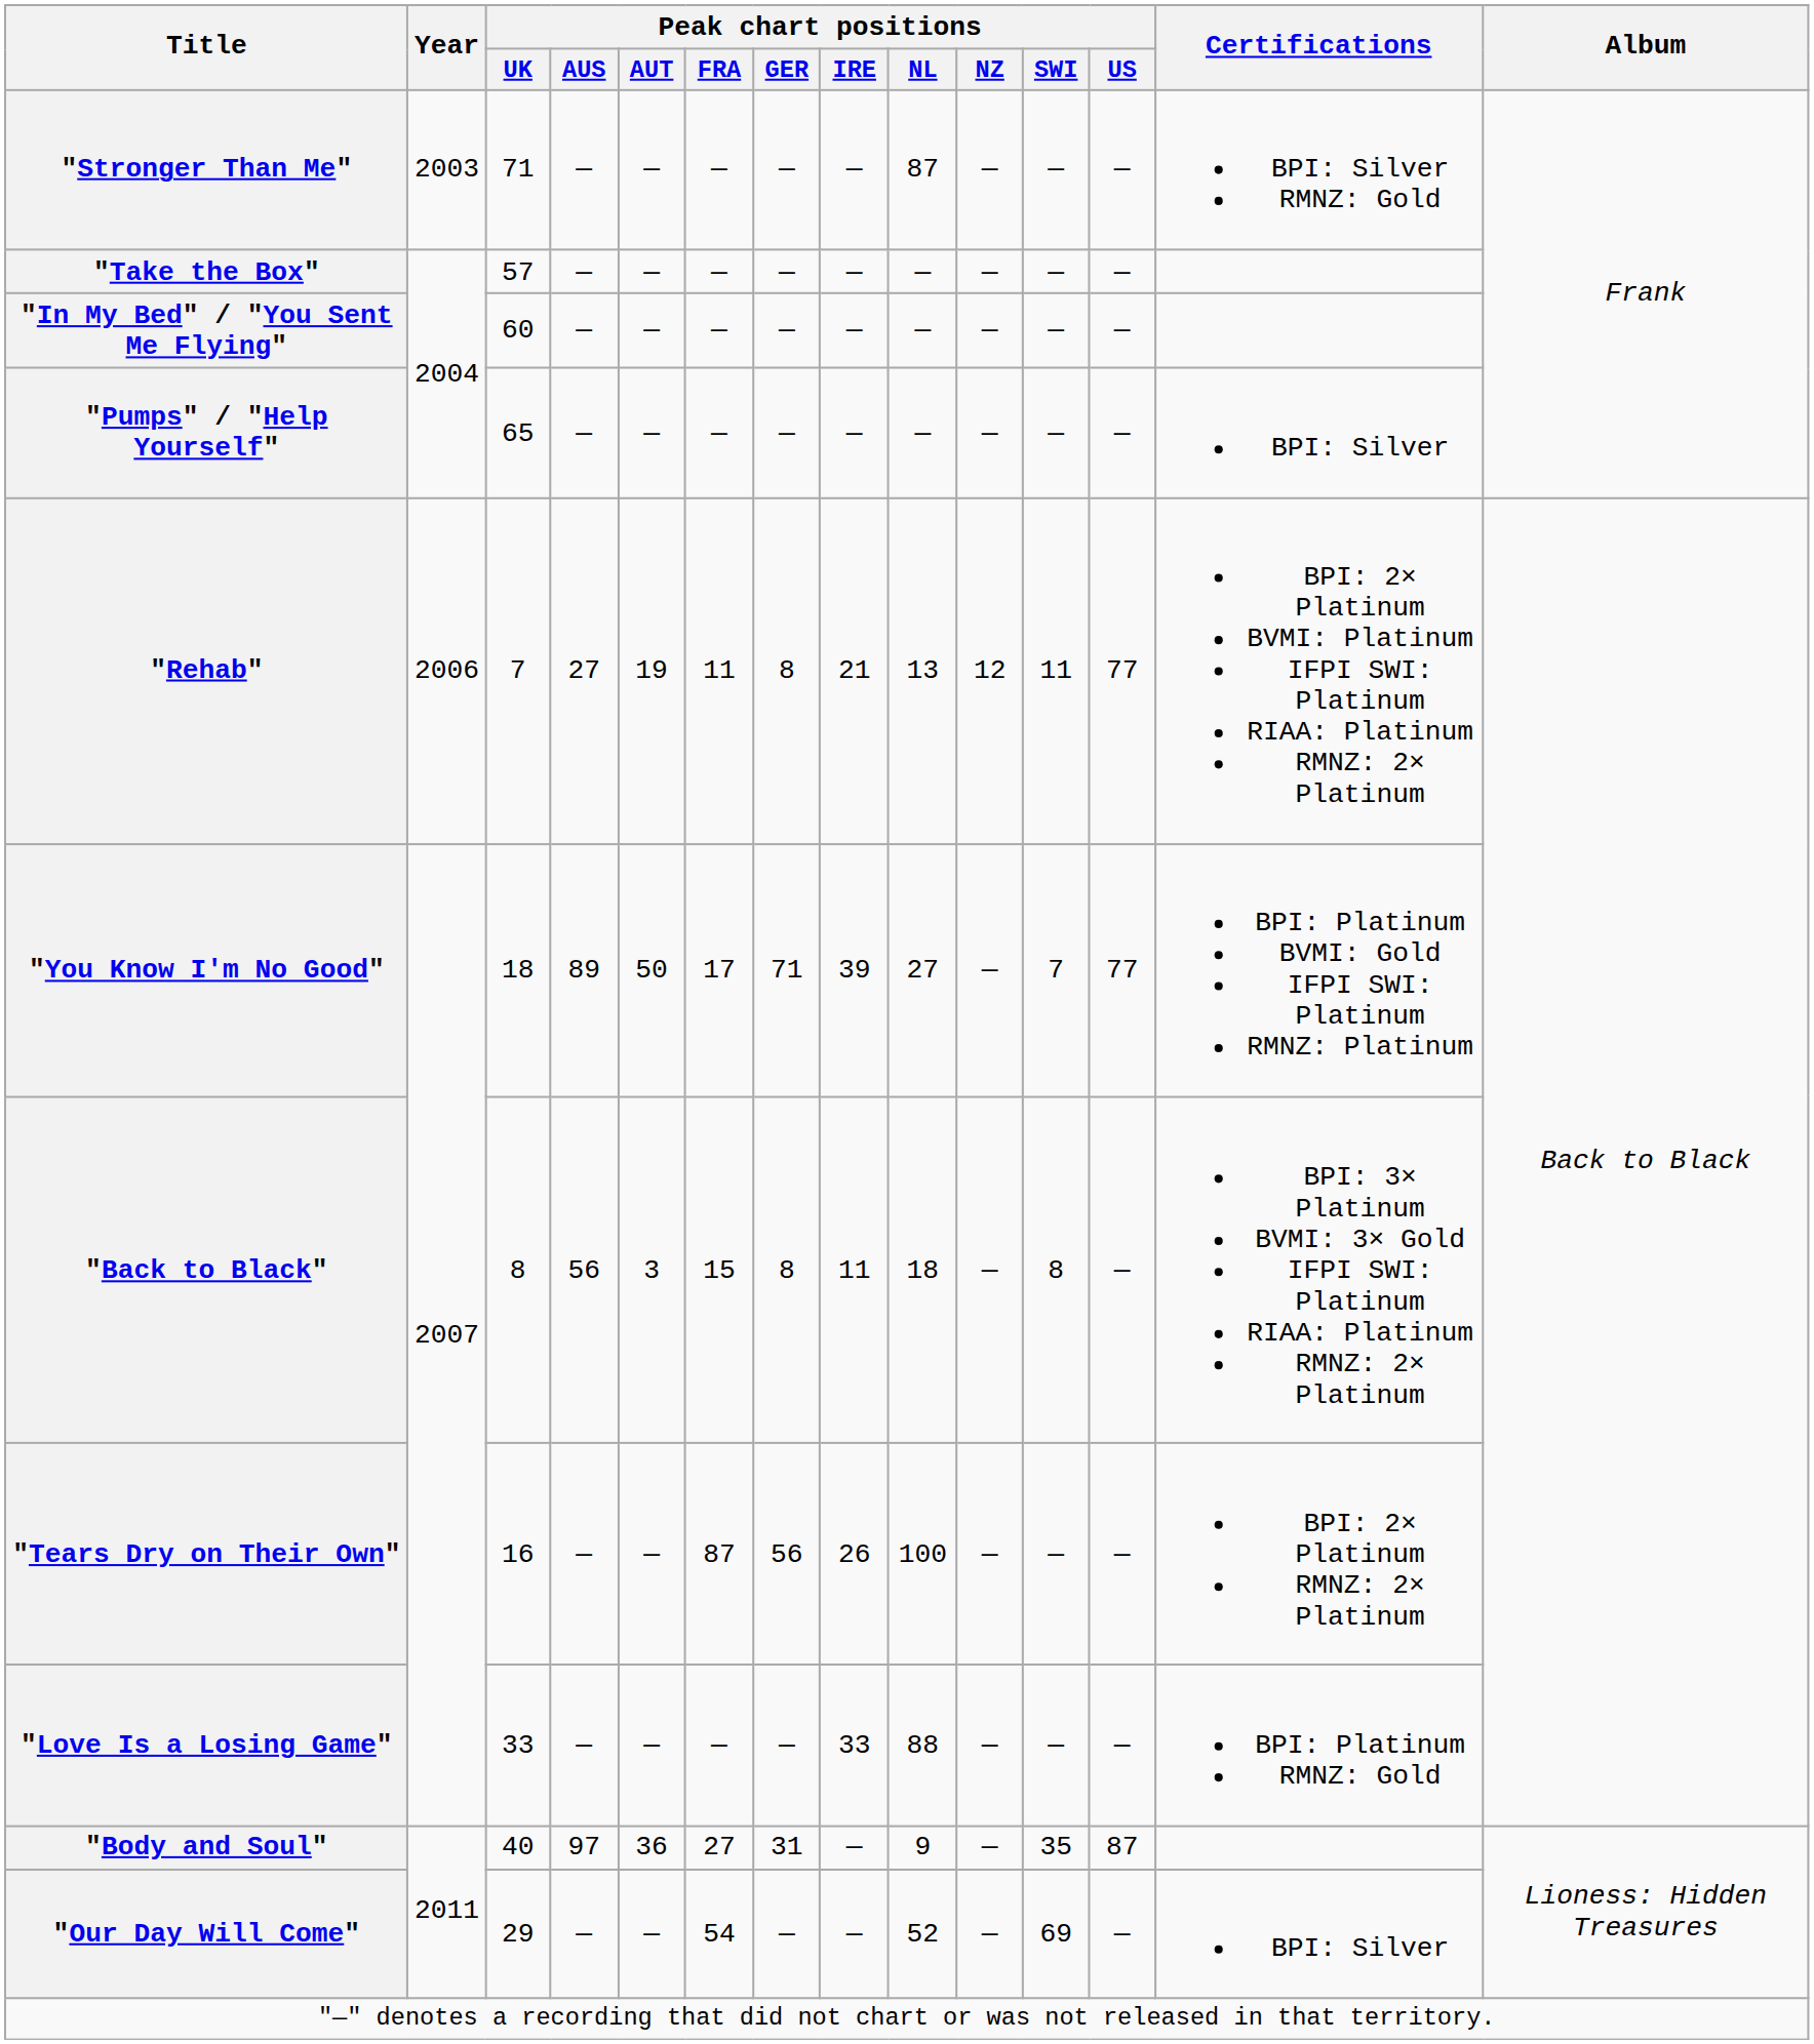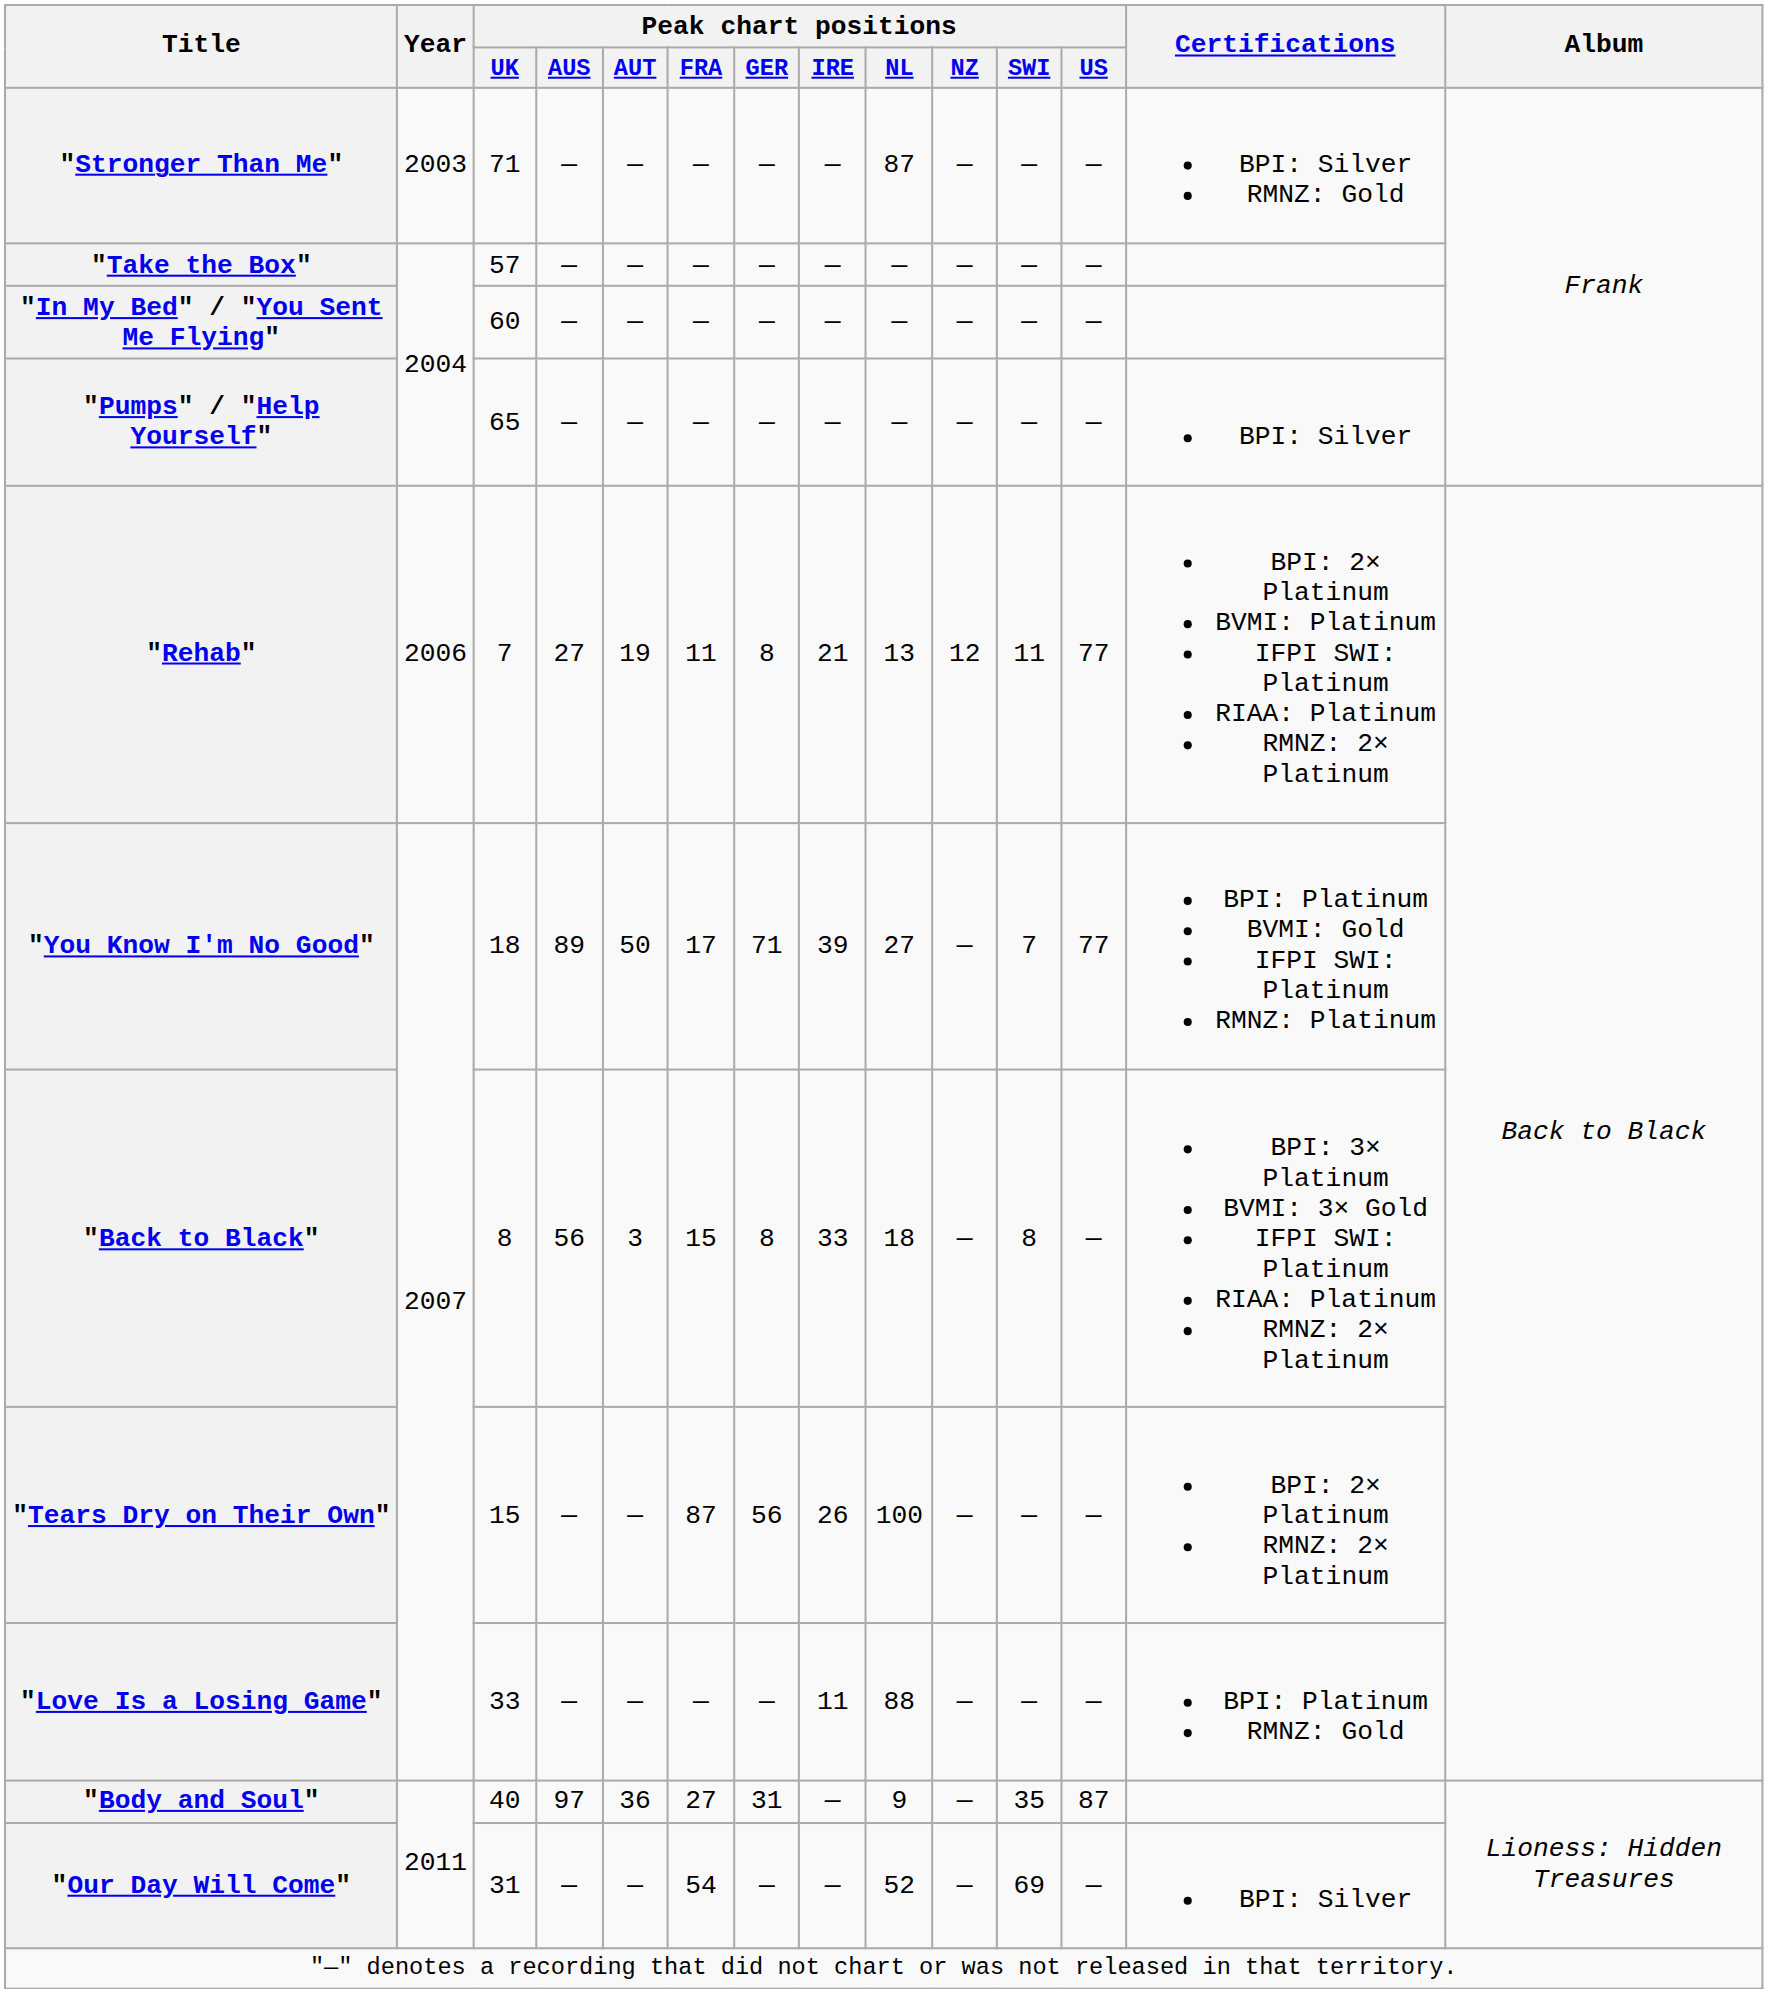 <table class="wikitable plainrowheaders" style="text-align:center;">
 <tr>
 <th scope="col" rowspan="2" style="width:18em;">Title</th>
 <th scope="col" rowspan="2">Year</th>
 <th scope="col" colspan="10">Peak chart positions</th>
 <th scope="col" rowspan="2" style="width:13em;"><a href='#'>Certifications</a></th>
 <th scope="col" rowspan="2" style="width:14em;">Album</th>
 </tr>
 <tr>
 <th scope="col" style="width:2.5em;font-size:90%;"><a href='#'>UK</a><br></th>
 <th scope="col" style="width:2.5em;font-size:90%;"><a href='#'>AUS</a><br></th>
 <th scope="col" style="width:2.5em;font-size:90%;"><a href='#'>AUT</a><br></th>
 <th scope="col" style="width:2.5em;font-size:90%;"><a href='#'>FRA</a><br></th>
 <th scope="col" style="width:2.5em;font-size:90%;"><a href='#'>GER</a><br></th>
 <th scope="col" style="width:2.5em;font-size:90%;"><a href='#'>IRE</a><br></th>
 <th scope="col" style="width:2.5em;font-size:90%;"><a href='#'>NL</a><br></th>
 <th scope="col" style="width:2.5em;font-size:90%;"><a href='#'>NZ</a><br></th>
 <th scope="col" style="width:2.5em;font-size:90%;"><a href='#'>SWI</a><br></th>
 <th scope="col" style="width:2.5em;font-size:90%;"><a href='#'>US</a><br></th>
 </tr>
 <tr>
 <th scope="row">"<a href='#'>Stronger Than Me</a>"</th>
 <td>2003</td>
 <td>71</td>
 <td>—</td>
 <td>—</td>
 <td>—</td>
 <td>—</td>
 <td>—</td>
 <td>87</td>
 <td>—</td>
 <td>—</td>
 <td>—</td>
 <td><br><ul><li>BPI: Silver</li><li>RMNZ: Gold</li></ul></td>
 <td rowspan="4"><em>Frank</em></td>
 </tr>
 <tr>
 <th scope="row">"<a href='#'>Take the Box</a>"</th>
 <td rowspan="3">2004</td>
 <td>57</td>
 <td>—</td>
 <td>—</td>
 <td>—</td>
 <td>—</td>
 <td>—</td>
 <td>—</td>
 <td>—</td>
 <td>—</td>
 <td>—</td>
 <td></td>
 </tr>
 <tr>
 <th scope="row">"<a href='#'>In My Bed</a>" / "<a href='#'>You Sent Me Flying</a>"</th>
 <td>60</td>
 <td>—</td>
 <td>—</td>
 <td>—</td>
 <td>—</td>
 <td>—</td>
 <td>—</td>
 <td>—</td>
 <td>—</td>
 <td>—</td>
 <td></td>
 </tr>
 <tr>
 <th scope="row">"<a href='#'>Pumps</a>" / "<a href='#'>Help Yourself</a>"</th>
 <td>65</td>
 <td>—</td>
 <td>—</td>
 <td>—</td>
 <td>—</td>
 <td>—</td>
 <td>—</td>
 <td>—</td>
 <td>—</td>
 <td>—</td>
 <td><br><ul><li>BPI: Silver</li></ul></td>
 </tr>
 <tr>
 <th scope="row">"<a href='#'>Rehab</a>"</th>
 <td>2006</td>
 <td>7</td>
 <td>27</td>
 <td>19</td>
 <td>11</td>
 <td>8</td>
 <td>21</td>
 <td>13</td>
 <td>12</td>
 <td>11</td>
 <td>77</td>
 <td><br><ul><li>BPI: 2× Platinum</li><li>BVMI: Platinum</li><li>IFPI SWI: Platinum</li><li>RIAA: Platinum</li><li>RMNZ: 2× Platinum</li></ul></td>
 <td rowspan="5"><em>Back to Black</em></td>
 </tr>
 <tr>
 <th scope="row">"<a href='#'>You Know I'm No Good</a>"</th>
 <td rowspan="4">2007</td>
 <td>18</td>
 <td>89</td>
 <td>50</td>
 <td>17</td>
 <td>71</td>
 <td>39</td>
 <td>27</td>
 <td>—</td>
 <td>7</td>
 <td>77</td>
 <td><br><ul><li>BPI: Platinum</li><li>BVMI: Gold</li><li>IFPI SWI: Platinum</li><li>RMNZ: Platinum</li></ul></td>
 </tr>
 <tr>
 <th scope="row">"<a href='#'>Back to Black</a>"</th>
 <td>8</td>
 <td>56</td>
 <td>3</td>
 <td>15</td>
 <td>8</td>
-<td>11</td>
+<td>33</td>
 <td>18</td>
 <td>—</td>
 <td>8</td>
 <td>—</td>
 <td><br><ul><li>BPI: 3× Platinum</li><li>BVMI: 3× Gold</li><li>IFPI SWI: Platinum</li><li>RIAA: Platinum</li><li>RMNZ: 2× Platinum</li></ul></td>
 </tr>
 <tr>
 <th scope="row">"<a href='#'>Tears Dry on Their Own</a>"</th>
-<td>16</td>
+<td>15</td>
 <td>—</td>
 <td>—</td>
 <td>87</td>
 <td>56</td>
 <td>26</td>
 <td>100</td>
 <td>—</td>
 <td>—</td>
 <td>—</td>
 <td><br><ul><li>BPI: 2× Platinum</li><li>RMNZ: 2× Platinum</li></ul></td>
 </tr>
 <tr>
 <th scope="row">"<a href='#'>Love Is a Losing Game</a>"</th>
 <td>33</td>
 <td>—</td>
 <td>—</td>
 <td>—</td>
 <td>—</td>
-<td>33</td>
+<td>11</td>
 <td>88</td>
 <td>—</td>
 <td>—</td>
 <td>—</td>
 <td><br><ul><li>BPI: Platinum</li><li>RMNZ: Gold</li></ul></td>
 </tr>
 <tr>
 <th scope="row">"<a href='#'>Body and Soul</a>"<br></th>
 <td rowspan="2">2011</td>
 <td>40</td>
 <td>97</td>
 <td>36</td>
 <td>27</td>
 <td>31</td>
 <td>—</td>
 <td>9</td>
 <td>—</td>
 <td>35</td>
 <td>87</td>
 <td></td>
 <td rowspan="2"><em>Lioness: Hidden Treasures</em></td>
 </tr>
 <tr>
 <th scope="row">"<a href='#'>Our Day Will Come</a>"</th>
-<td>29</td>
+<td>31</td>
 <td>—</td>
 <td>—</td>
 <td>54</td>
 <td>—</td>
 <td>—</td>
 <td>52</td>
 <td>—</td>
 <td>69</td>
 <td>—</td>
 <td><br><ul><li>BPI: Silver</li></ul></td>
 </tr>
 <tr>
 <td colspan="14" style="font-size:90%">"—" denotes a recording that did not chart or was not released in that territory.</td>
 </tr>
 </table>
